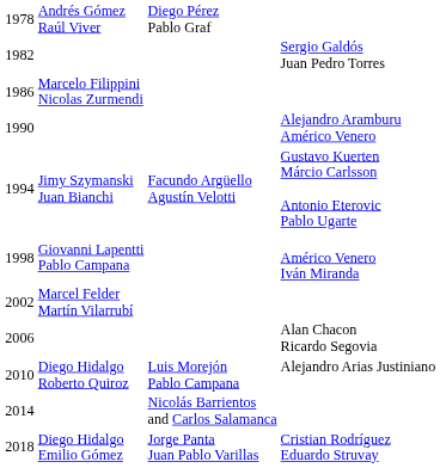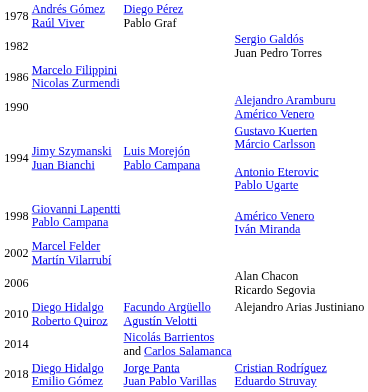 <table>
 <tr>
 <td>1978</td>
 <td><a href='#'>Andrés Gómez</a><br><a href='#'>Raúl Viver</a><br></td>
 <td><a href='#'>Diego Pérez</a><br>Pablo Graf<br></td>
 <td></td>
 </tr>
 <tr>
 <td>1982</td>
 <td></td>
 <td></td>
 <td><a href='#'>Sergio Galdós</a><br>Juan Pedro Torres<br></td>
 </tr>
 <tr>
 <td>1986</td>
 <td><a href='#'>Marcelo Filippini</a><br><a href='#'>Nicolas Zurmendi</a><br></td>
 <td></td>
 <td></td>
 </tr>
 <tr>
 <td>1990</td>
 <td></td>
 <td></td>
 <td><a href='#'>Alejandro Aramburu</a><br><a href='#'>Américo Venero</a><br></td>
 </tr>
 <tr>
 <td>1994</td>
 <td><a href='#'>Jimy Szymanski</a><br><a href='#'>Juan Bianchi</a><br></td>
-<td><a href='#'>Facundo Argüello</a><br><a href='#'>Agustín Velotti</a><br></td>
+<td><a href='#'>Luis Morejón</a><br><a href='#'>Pablo Campana</a><br></td>
 <td><a href='#'>Gustavo Kuerten</a><br><a href='#'>Márcio Carlsson</a><br><br><a href='#'>Antonio Eterovic</a><br><a href='#'>Pablo Ugarte</a><br></td>
 </tr>
 <tr>
 <td>1998</td>
 <td><a href='#'>Giovanni Lapentti</a><br><a href='#'>Pablo Campana</a><br></td>
 <td></td>
 <td><br><a href='#'>Américo Venero</a><br><a href='#'>Iván Miranda</a><br></td>
 </tr>
 <tr>
 <td>2002</td>
 <td><a href='#'>Marcel Felder</a><br><a href='#'>Martín Vilarrubí</a><br></td>
 <td></td>
 <td></td>
 </tr>
 <tr>
 <td>2006</td>
 <td></td>
 <td></td>
 <td>Alan Chacon<br>Ricardo Segovia<br></td>
 </tr>
 <tr>
 <td>2010<br></td>
 <td><a href='#'>Diego Hidalgo</a><br><a href='#'>Roberto Quiroz</a><br></td>
-<td><a href='#'>Luis Morejón</a><br><a href='#'>Pablo Campana</a><br></td>
+<td><a href='#'>Facundo Argüello</a><br><a href='#'>Agustín Velotti</a><br></td>
 <td>Alejandro Arias Justiniano<br><br></td>
 </tr>
 <tr>
 <td>2014<br></td>
 <td></td>
 <td><a href='#'>Nicolás Barrientos</a> <br>and <a href='#'>Carlos Salamanca</a><br></td>
 <td></td>
 </tr>
 <tr>
 <td>2018<br></td>
 <td><a href='#'>Diego Hidalgo</a><br><a href='#'>Emilio Gómez</a><br></td>
 <td><a href='#'>Jorge Panta</a><br><a href='#'>Juan Pablo Varillas</a><br></td>
 <td><a href='#'>Cristian Rodríguez</a><br><a href='#'>Eduardo Struvay</a><br></td>
 </tr>
 </table>
